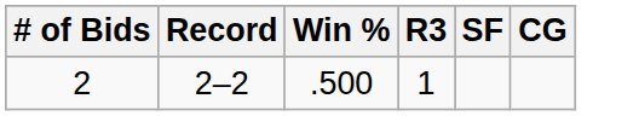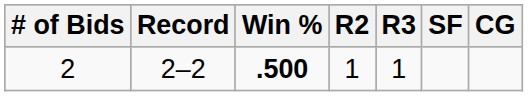 <table class="wikitable">
 <tr>
 <th># of Bids</th>
 <th>Record</th>
 <th>Win %</th>
+<th>R2</th>
 <th>R3</th>
 <th>SF</th>
 <th>CG</th>
 </tr>
 <tr align="center">
 <td>2</td>
 <td>2–2</td>
-<td>.500</td>
+<td><strong>.500</strong></td>
+<td>1</td>
 <td>1</td>
 <td></td>
 <td></td>
 </tr>
 </table>
